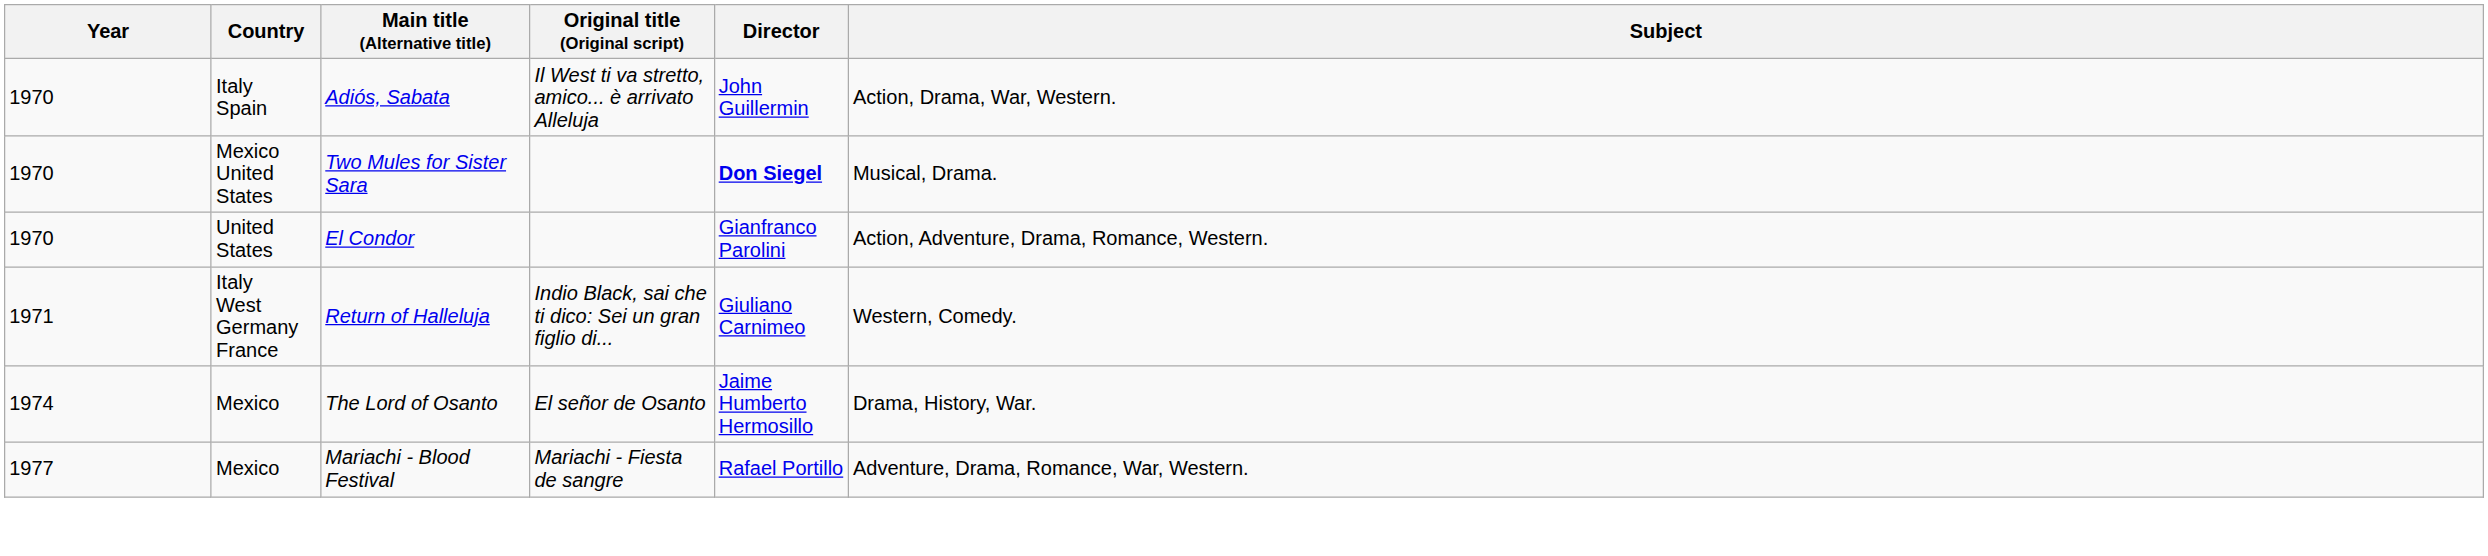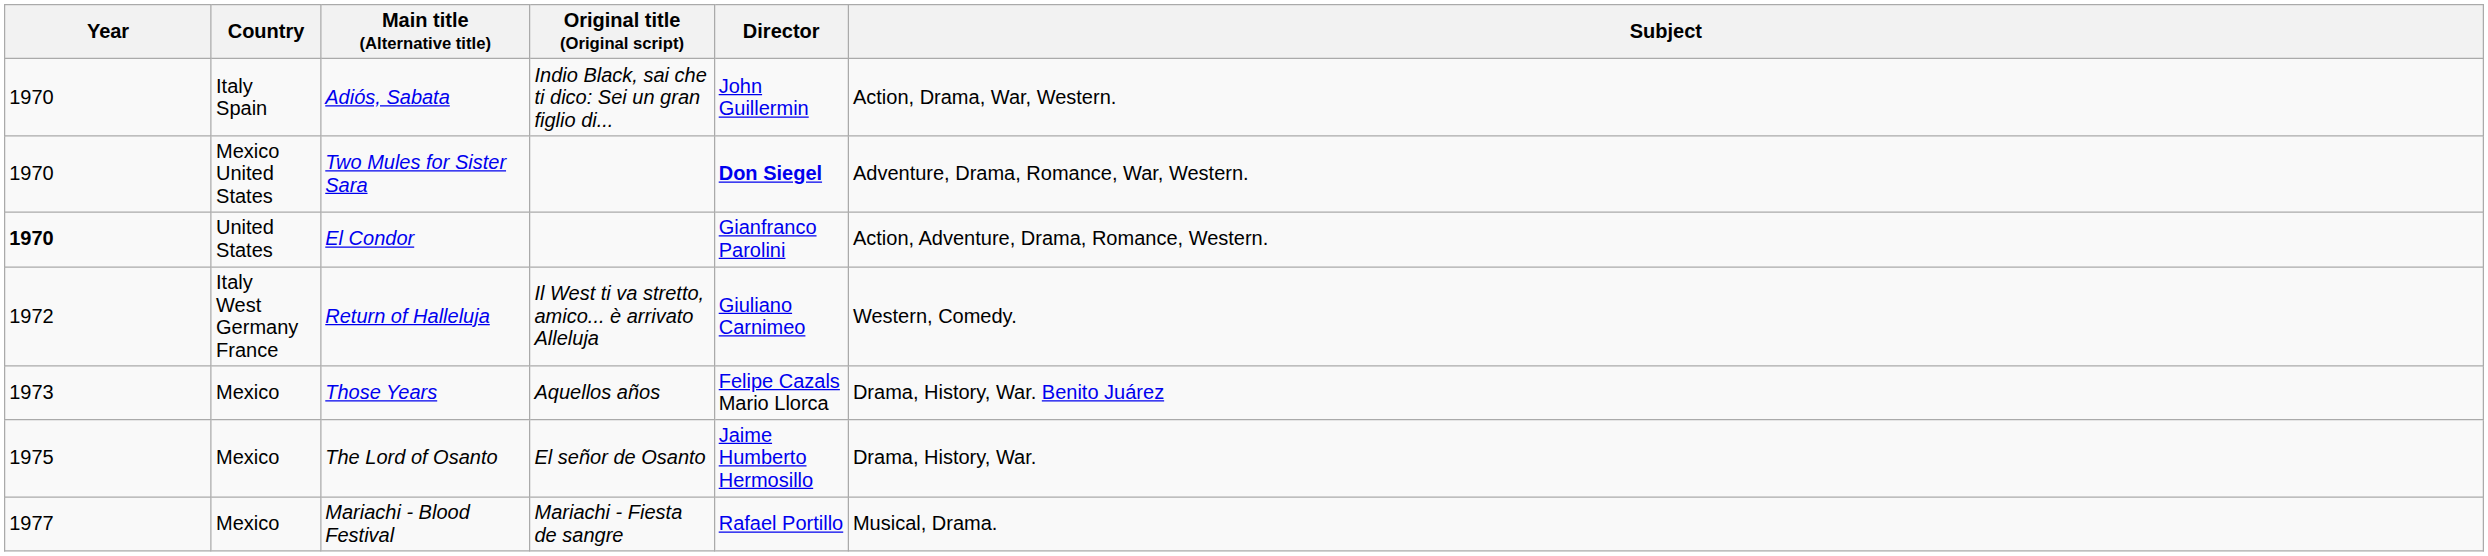 <table class="wikitable sortable" style="width:100%;">
 <tr>
 <th>Year</th>
 <th width= 80>Country</th>
 <th class="unsortable" style="width:160px;">Main title<br><small>(Alternative title)</small></th>
 <th class="unsortable" style="width:140px;">Original title<br><small>(Original script)</small></th>
 <th width=100>Director</th>
 <th class="unsortable">Subject</th>
 </tr>
 <tr>
 <td>1970</td>
 <td>Italy<br>Spain</td>
 <td><em><a href='#'>Adiós, Sabata</a></em></td>
-<td><em>Il West ti va stretto, amico... è arrivato Alleluja</em></td>
+<td><em>Indio Black, sai che ti dico: Sei un gran figlio di...</em></td>
 <td><a href='#'>John Guillermin</a></td>
 <td>Action, Drama, War, Western.</td>
 </tr>
 <tr>
 <td>1970</td>
 <td>Mexico<br>United States</td>
 <td><em><a href='#'>Two Mules for Sister Sara</a></em></td>
 <td></td>
 <td><strong><a href='#'>Don Siegel</a></strong></td>
-<td>Musical, Drama.</td>
+<td>Adventure, Drama, Romance, War, Western.</td>
 </tr>
 <tr>
-<td>1970</td>
+<td><strong>1970</strong></td>
 <td>United States</td>
 <td><em><a href='#'>El Condor</a></em></td>
 <td></td>
 <td><a href='#'>Gianfranco Parolini</a></td>
 <td>Action, Adventure, Drama, Romance, Western.</td>
 </tr>
 <tr>
-<td>1971</td>
+<td>1972</td>
 <td>Italy<br>West Germany<br>France</td>
 <td><em><a href='#'>Return of Halleluja</a></em></td>
-<td><em>Indio Black, sai che ti dico: Sei un gran figlio di...</em></td>
+<td><em>Il West ti va stretto, amico... è arrivato Alleluja</em></td>
 <td><a href='#'>Giuliano Carnimeo</a></td>
 <td>Western, Comedy.</td>
 </tr>
 <tr>
-<td>1974</td>
+<td>1973</td>
+<td>Mexico</td>
+<td><em><a href='#'>Those Years</a></em></td>
+<td><em>Aquellos años</em></td>
+<td><a href='#'>Felipe Cazals</a><br>Mario Llorca</td>
+<td>Drama, History, War. <a href='#'>Benito Juárez</a></td>
+</tr>
+<tr>
+<td>1975</td>
 <td>Mexico</td>
 <td><em>The Lord of Osanto</em></td>
 <td><em>El señor de Osanto</em></td>
 <td><a href='#'>Jaime Humberto Hermosillo</a></td>
 <td>Drama, History, War.</td>
 </tr>
 <tr>
 <td>1977</td>
 <td>Mexico</td>
 <td><em>Mariachi - Blood Festival</em></td>
 <td><em>Mariachi - Fiesta de sangre</em></td>
 <td><a href='#'>Rafael Portillo</a></td>
-<td>Adventure, Drama, Romance, War, Western.</td>
+<td>Musical, Drama.</td>
 </tr>
 </table>
